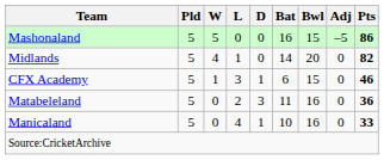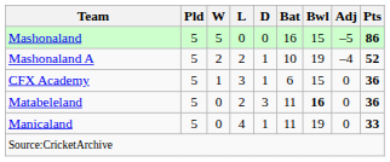 <table class="wikitable" style="text-align: center;">
 <tr>
 <th width=200>Team</th>
 <th width=20>Pld</th>
 <th width=20>W</th>
 <th width=20>L</th>
 <th width=20>D</th>
 <th width=20>Bat</th>
 <th width=20>Bwl</th>
 <th width=20>Adj</th>
 <th width=20>Pts</th>
 </tr>
 <tr style="background:#ccffcc;">
 <td align=left><a href='#'>Mashonaland</a></td>
 <td>5</td>
 <td>5</td>
 <td>0</td>
 <td>0</td>
 <td>16</td>
 <td>15</td>
 <td>–5</td>
 <td><strong>86</strong></td>
 </tr>
 <tr>
-<td align=left><a href='#'>Midlands</a></td>
+<td align=left><a href='#'>Mashonaland A</a></td>
 <td>5</td>
-<td>4</td>
+<td>2</td>
+<td>2</td>
 <td>1</td>
-<td>0</td>
-<td>14</td>
-<td>20</td>
-<td>0</td>
-<td><strong>82</strong></td>
+<td>10</td>
+<td>19</td>
+<td>–4</td>
+<td><strong>52</strong></td>
 </tr>
 <tr>
 <td align=left><a href='#'>CFX Academy</a></td>
 <td>5</td>
 <td>1</td>
 <td>3</td>
 <td>1</td>
 <td>6</td>
 <td>15</td>
 <td>0</td>
-<td><strong>46</strong></td>
+<td><strong>36</strong></td>
 </tr>
 <tr>
 <td align=left><a href='#'>Matabeleland</a></td>
 <td>5</td>
 <td>0</td>
 <td>2</td>
 <td>3</td>
 <td>11</td>
-<td>16</td>
+<td><strong>16</strong></td>
 <td>0</td>
 <td><strong>36</strong></td>
 </tr>
 <tr>
 <td align=left><a href='#'>Manicaland</a></td>
 <td>5</td>
 <td>0</td>
 <td>4</td>
 <td>1</td>
-<td>10</td>
-<td>16</td>
+<td>11</td>
+<td>19</td>
 <td>0</td>
 <td><strong>33</strong></td>
 </tr>
 <tr>
 <td align=left colspan="9"><small>Source:CricketArchive</small></td>
 </tr>
 </table>
